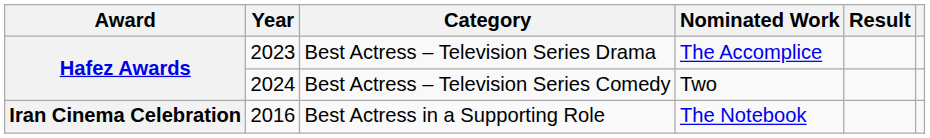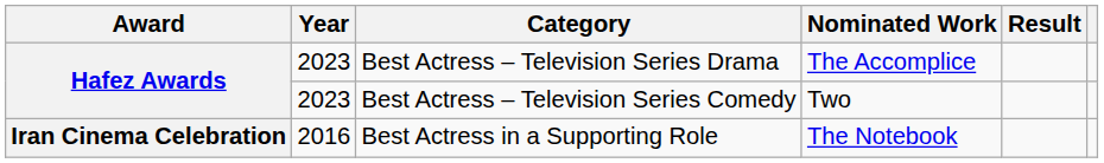 <table class="wikitable sortable plainrowheaders">
 <tr>
 <th scope="col">Award</th>
 <th scope="col">Year</th>
 <th scope="col">Category</th>
 <th scope="col">Nominated Work</th>
 <th scope="col">Result</th>
 <th scope="col" class="unsortable"></th>
 </tr>
 <tr>
 <th rowspan="2" scope="row"><a href='#'>Hafez Awards</a></th>
 <td>2023</td>
 <td>Best Actress – Television Series Drama</td>
 <td><a href='#'>The Accomplice</a></td>
 <td></td>
 <td></td>
 </tr>
 <tr>
-<td>2024</td>
+<td>2023</td>
 <td>Best Actress – Television Series Comedy</td>
 <td>Two</td>
 <td></td>
 <td></td>
 </tr>
 <tr>
 <th scope="row">Iran Cinema Celebration</th>
 <td>2016</td>
 <td>Best Actress in a Supporting Role</td>
 <td><a href='#'>The Notebook</a></td>
 <td></td>
 <td></td>
 </tr>
 </table>
